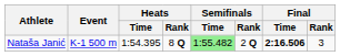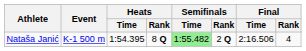 <table class=wikitable style="font-size:90%">
 <tr>
 <th rowspan="2">Athlete</th>
 <th rowspan="2">Event</th>
 <th colspan=2>Heats</th>
 <th colspan=2>Semifinals</th>
 <th colspan=2>Final</th>
 </tr>
 <tr style="font-size:95%">
 <th>Time</th>
 <th>Rank</th>
 <th>Time</th>
 <th>Rank</th>
 <th>Time</th>
 <th>Rank</th>
 </tr>
 <tr align=center>
 <td align=left><a href='#'>Nataša Janić</a></td>
 <td align=left><a href='#'>K-1 500 m</a></td>
 <td>1:54.395</td>
 <td>8 <strong>Q</strong></td>
 <td style="background: lightgreen;">1:55.482</td>
 <td>2 <strong>Q</strong></td>
-<td><strong>2:16.506</strong></td>
-<td>3</td>
+<td>2:16.506</td>
+<td>4</td>
 </tr>
 </table>
